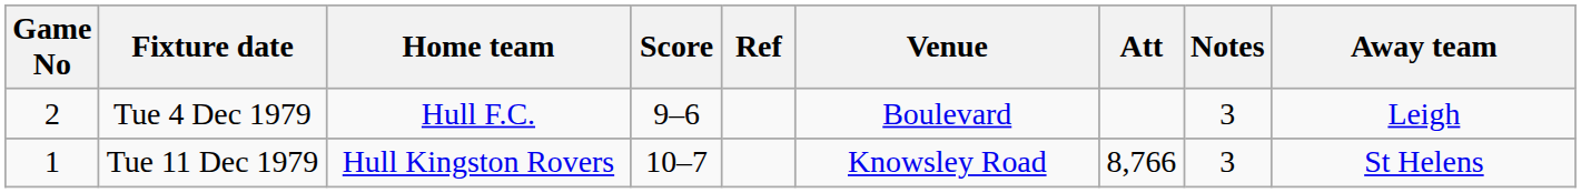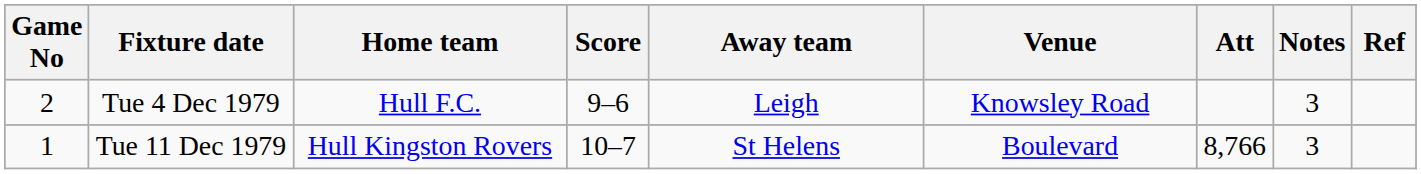 <table class="wikitable" style="text-align:center;">
 <tr>
 <th width=20 abbr="No">Game No</th>
 <th width=110 abbr="Date">Fixture date</th>
 <th width=150 abbr="Home team">Home team</th>
 <th width=40 abbr="Score">Score</th>
-<th width=30 abbr="Ref">Ref</th>
+<th width=150 abbr="Away team">Away team</th>
 <th width=150 abbr="Venue">Venue</th>
 <th width=30 abbr="Att">Att</th>
 <th width=20 abbr="Notes">Notes</th>
-<th width=150 abbr="Away team">Away team</th>
+<th width=30 abbr="Ref">Ref</th>
 </tr>
 <tr>
 <td>2</td>
 <td>Tue 4 Dec 1979</td>
 <td><a href='#'>Hull F.C.</a></td>
 <td>9–6</td>
-<td></td>
-<td><a href='#'>Boulevard</a></td>
+<td><a href='#'>Leigh</a></td>
+<td><a href='#'>Knowsley Road</a></td>
 <td></td>
 <td>3</td>
-<td><a href='#'>Leigh</a></td>
+<td></td>
 </tr>
 <tr>
 <td>1</td>
 <td>Tue 11 Dec 1979</td>
 <td><a href='#'>Hull Kingston Rovers</a></td>
 <td>10–7</td>
-<td></td>
-<td><a href='#'>Knowsley Road</a></td>
+<td><a href='#'>St Helens</a></td>
+<td><a href='#'>Boulevard</a></td>
 <td>8,766</td>
 <td>3</td>
-<td><a href='#'>St Helens</a></td>
+<td></td>
 </tr>
 </table>
